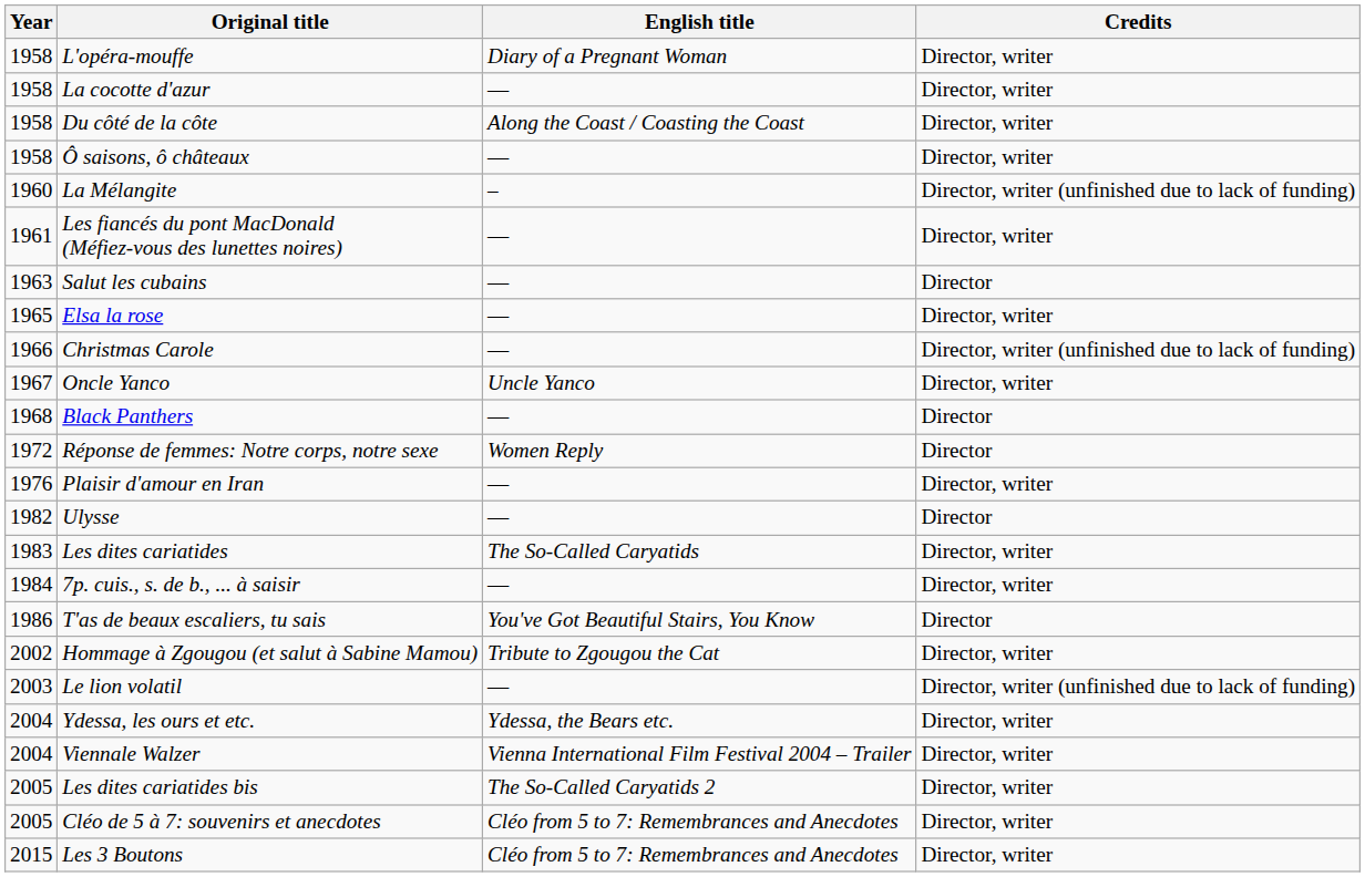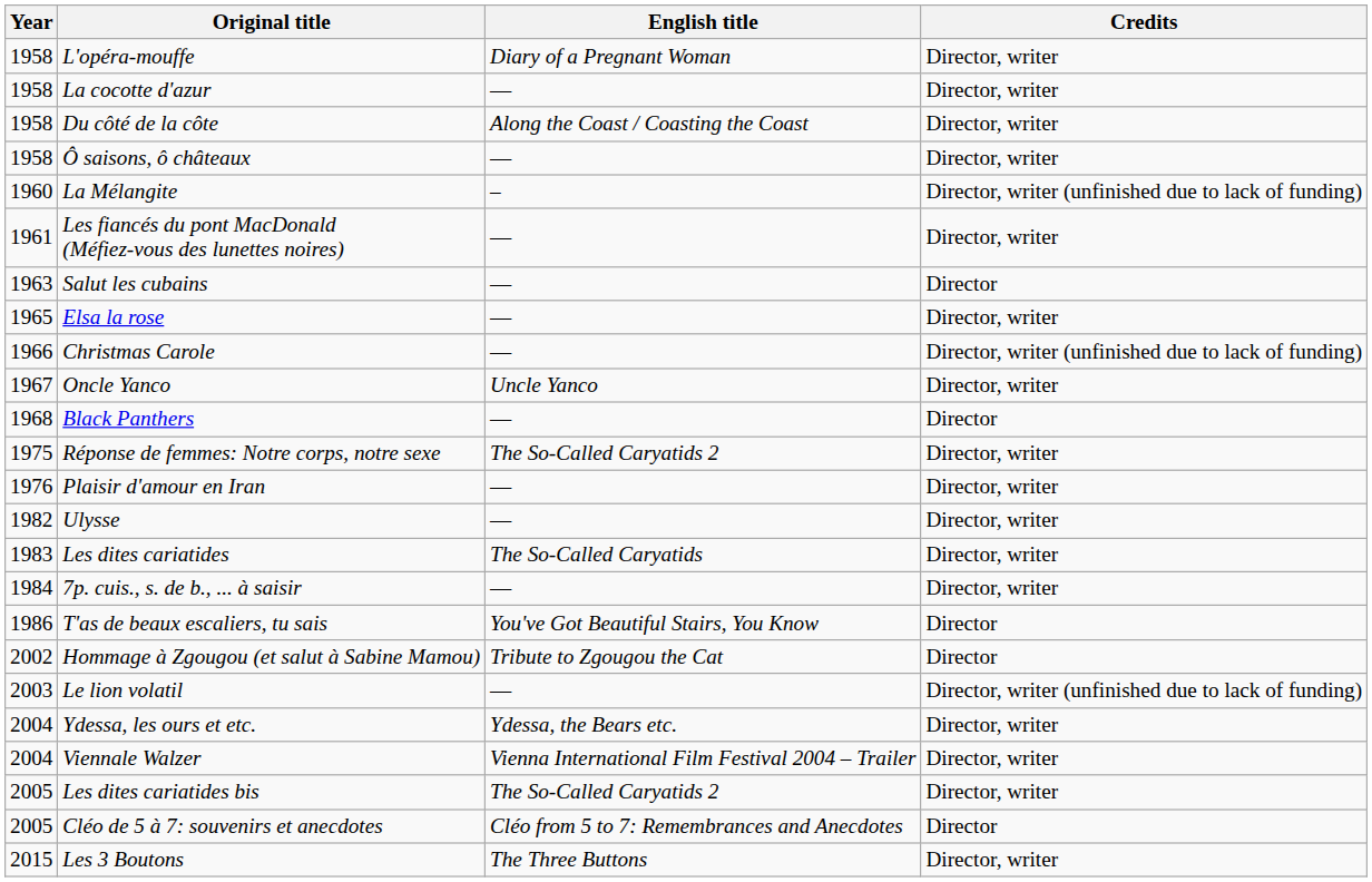 <table class="wikitable">
 <tr>
 <th>Year</th>
 <th>Original title</th>
 <th>English title</th>
 <th>Credits</th>
 </tr>
 <tr>
 <td>1958</td>
 <td><em>L'opéra-mouffe</em></td>
 <td><em>Diary of a Pregnant Woman</em></td>
 <td>Director, writer</td>
 </tr>
 <tr>
 <td>1958</td>
 <td><em>La cocotte d'azur</em></td>
 <td>—</td>
 <td>Director, writer</td>
 </tr>
 <tr>
 <td>1958</td>
 <td><em>Du côté de la côte</em></td>
 <td><em>Along the Coast / Coasting the Coast</em></td>
 <td>Director, writer</td>
 </tr>
 <tr>
 <td>1958</td>
 <td><em>Ô saisons, ô châteaux </em></td>
 <td>—</td>
 <td>Director, writer</td>
 </tr>
 <tr>
 <td>1960</td>
 <td><em>La Mélangite</em></td>
 <td>–</td>
 <td>Director, writer (unfinished due to lack of funding)</td>
 </tr>
 <tr>
 <td>1961</td>
 <td><em>Les fiancés du pont MacDonald<br>(Méfiez-vous des lunettes noires)</em></td>
 <td>—</td>
 <td>Director, writer</td>
 </tr>
 <tr>
 <td>1963</td>
 <td><em>Salut les cubains</em></td>
 <td>—</td>
 <td>Director</td>
 </tr>
 <tr>
 <td>1965</td>
 <td><em><a href='#'>Elsa la rose</a></em></td>
 <td>—</td>
 <td>Director, writer</td>
 </tr>
 <tr>
 <td>1966</td>
 <td><em>Christmas Carole</em></td>
 <td>—</td>
 <td>Director, writer (unfinished due to lack of funding)</td>
 </tr>
 <tr>
 <td>1967</td>
 <td><em>Oncle Yanco</em></td>
 <td><em>Uncle Yanco</em></td>
 <td>Director, writer</td>
 </tr>
 <tr>
 <td>1968</td>
 <td><em><a href='#'>Black Panthers</a></em></td>
 <td>—</td>
 <td>Director</td>
 </tr>
 <tr>
-<td>1972</td>
+<td>1975</td>
 <td><em>Réponse de femmes: Notre corps, notre sexe</em></td>
-<td><em>Women Reply</em></td>
-<td>Director</td>
+<td><em>The So-Called Caryatids 2</em></td>
+<td>Director, writer</td>
 </tr>
 <tr>
 <td>1976</td>
 <td><em>Plaisir d'amour en Iran</em></td>
 <td>—</td>
 <td>Director, writer</td>
 </tr>
 <tr>
 <td>1982</td>
 <td><em>Ulysse</em></td>
 <td>—</td>
-<td>Director</td>
+<td>Director, writer</td>
 </tr>
 <tr>
 <td>1983</td>
 <td><em>Les dites cariatides </em></td>
 <td><em>The So-Called Caryatids</em></td>
 <td>Director, writer</td>
 </tr>
 <tr>
 <td>1984</td>
 <td><em>7p. cuis., s. de b., ... à saisir</em></td>
 <td>—</td>
 <td>Director, writer</td>
 </tr>
 <tr>
 <td>1986</td>
 <td><em>T'as de beaux escaliers, tu sais </em></td>
 <td><em>You've Got Beautiful Stairs, You Know</em></td>
 <td>Director</td>
 </tr>
 <tr>
 <td>2002</td>
 <td><em>Hommage à Zgougou (et salut à Sabine Mamou)</em></td>
 <td><em>Tribute to Zgougou the Cat</em></td>
-<td>Director, writer</td>
+<td>Director</td>
 </tr>
 <tr>
 <td>2003</td>
 <td><em>Le lion volatil</em></td>
 <td>—</td>
 <td>Director, writer (unfinished due to lack of funding)</td>
 </tr>
 <tr>
 <td>2004</td>
 <td><em>Ydessa, les ours et etc.</em></td>
 <td><em>Ydessa, the Bears etc.</em></td>
 <td>Director, writer</td>
 </tr>
 <tr>
 <td>2004</td>
 <td><em>Viennale Walzer</em></td>
 <td><em>Vienna International Film Festival 2004 – Trailer</em></td>
 <td>Director, writer</td>
 </tr>
 <tr>
 <td>2005</td>
 <td><em>Les dites cariatides bis</em></td>
 <td><em>The So-Called Caryatids 2</em></td>
 <td>Director, writer</td>
 </tr>
 <tr>
 <td>2005</td>
 <td><em>Cléo de 5 à 7: souvenirs et anecdotes</em></td>
 <td><em>Cléo from 5 to 7: Remembrances and Anecdotes</em></td>
-<td>Director, writer</td>
+<td>Director</td>
 </tr>
 <tr>
 <td>2015</td>
 <td><em>Les 3 Boutons</em></td>
-<td><em>Cléo from 5 to 7: Remembrances and Anecdotes</em></td>
+<td><em>The Three Buttons</em></td>
 <td>Director, writer</td>
 </tr>
 </table>
